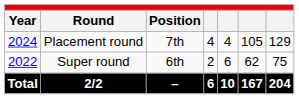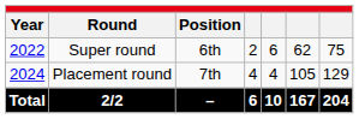 <table class="wikitable" style="text-align: center;">
 <tr>
 <th style="background:#E70013;" colspan="7"><a href='#'></a></th>
 </tr>
 <tr>
 <th>Year</th>
 <th>Round</th>
 <th>Position</th>
 <th></th>
 <th></th>
 <th></th>
 <th></th>
 </tr>
 <tr>
+<td> <a href='#'>2022</a></td>
+<td>Super round</td>
+<td>6th</td>
+<td>2</td>
+<td>6</td>
+<td>62</td>
+<td>75</td>
+</tr>
+<tr>
 <td> <a href='#'>2024</a></td>
 <td>Placement round</td>
 <td>7th</td>
 <td>4</td>
 <td>4</td>
 <td>105</td>
 <td>129</td>
-</tr>
-<tr>
-<td> <a href='#'>2022</a></td>
-<td>Super round</td>
-<td>6th</td>
-<td>2</td>
-<td>6</td>
-<td>62</td>
-<td>75</td>
 </tr>
 <tr>
 <th style="color:white; background:#000000;">Total</th>
 <th style="color:white; background:#000000;">2/2</th>
 <th style="color:white; background:#000000;">–</th>
 <th style="color:white; background:#000000;">6</th>
 <th style="color:white; background:#000000;">10</th>
 <th style="color:white; background:#000000;">167</th>
 <th style="color:white; background:#000000;">204</th>
 </tr>
 </table>
